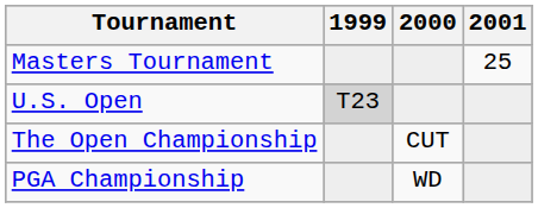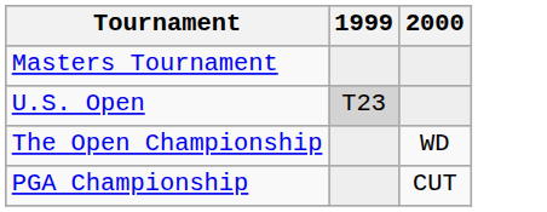 <table class="wikitable" style="font-size:95%;">
 <tr>
 <th>Tournament</th>
 <th>1999</th>
 <th>2000</th>
-<th>2001</th>
 </tr>
 <tr>
 <td align=left><a href='#'>Masters Tournament</a></td>
 <td style="background:#eeeeee;"></td>
 <td style="background:#eeeeee;"></td>
-<td align="center">25</td>
 </tr>
 <tr>
 <td align=left><a href='#'>U.S. Open</a></td>
 <td align="center" style="background: lightgrey;">T23</td>
 <td style="background:#eeeeee;"></td>
-<td style="background:#eeeeee;"></td>
 </tr>
 <tr>
 <td align=left><a href='#'>The Open Championship</a></td>
 <td style="background:#eeeeee;"></td>
-<td align="center">CUT</td>
-<td style="background:#eeeeee;"></td>
+<td align="center">WD</td>
 </tr>
 <tr>
 <td align=left><a href='#'>PGA Championship</a></td>
 <td style="background:#eeeeee;"></td>
-<td align="center">WD</td>
-<td style="background:#eeeeee;"></td>
+<td align="center">CUT</td>
 </tr>
 </table>
